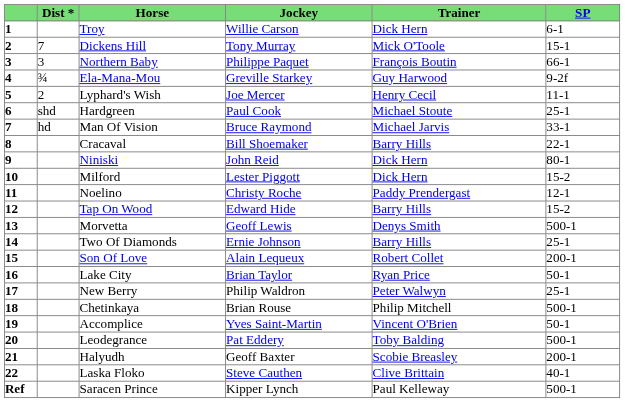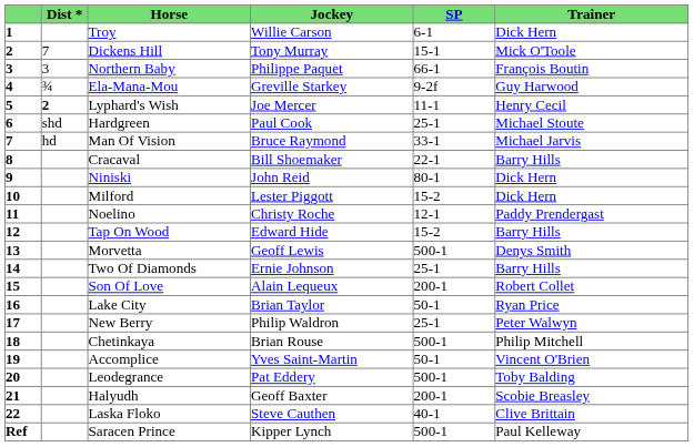 <table border="1" cellpadding="0" style="border-collapse: collapse; font-size:90%">
 <tr bgcolor="#77dd77" align="center">
 <td width="35px"></td>
 <td width="45px"><strong>Dist *</strong></td>
 <td width="160px"><strong>Horse</strong></td>
 <td width="160px"><strong>Jockey</strong></td>
+<td width="80px"><strong><a href='#'>SP</a></strong></td>
 <td width="190px"><strong>Trainer</strong></td>
-<td width="80px"><strong><a href='#'>SP</a></strong></td>
 </tr>
 <tr>
 <td><strong>1</strong></td>
 <td></td>
 <td><a href='#'>Troy</a></td>
 <td><a href='#'>Willie Carson</a></td>
+<td>6-1</td>
 <td><a href='#'>Dick Hern</a></td>
-<td>6-1</td>
 </tr>
 <tr>
 <td><strong>2</strong></td>
 <td>7</td>
 <td><a href='#'>Dickens Hill</a></td>
 <td><a href='#'>Tony Murray</a></td>
+<td>15-1</td>
 <td><a href='#'>Mick O'Toole</a></td>
-<td>15-1</td>
 </tr>
 <tr>
 <td><strong>3</strong></td>
 <td>3</td>
 <td><a href='#'>Northern Baby</a></td>
 <td><a href='#'>Philippe Paquet</a></td>
+<td>66-1</td>
 <td><a href='#'>François Boutin</a></td>
-<td>66-1</td>
 </tr>
 <tr>
 <td><strong>4</strong></td>
 <td>¾</td>
 <td><a href='#'>Ela-Mana-Mou</a></td>
 <td><a href='#'>Greville Starkey</a></td>
+<td>9-2f</td>
 <td><a href='#'>Guy Harwood</a></td>
-<td>9-2f</td>
 </tr>
 <tr>
 <td><strong>5</strong></td>
-<td>2</td>
+<td><strong>2</strong></td>
 <td>Lyphard's Wish</td>
 <td><a href='#'>Joe Mercer</a></td>
+<td>11-1</td>
 <td><a href='#'>Henry Cecil</a></td>
-<td>11-1</td>
 </tr>
 <tr>
 <td><strong>6</strong></td>
 <td>shd</td>
 <td>Hardgreen</td>
 <td><a href='#'>Paul Cook</a></td>
+<td>25-1</td>
 <td><a href='#'>Michael Stoute</a></td>
-<td>25-1</td>
 </tr>
 <tr>
 <td><strong>7</strong></td>
 <td>hd</td>
 <td>Man Of Vision</td>
 <td><a href='#'>Bruce Raymond</a></td>
+<td>33-1</td>
 <td><a href='#'>Michael Jarvis</a></td>
-<td>33-1</td>
 </tr>
 <tr>
 <td><strong>8</strong></td>
 <td></td>
 <td>Cracaval</td>
 <td><a href='#'>Bill Shoemaker</a></td>
+<td>22-1</td>
 <td><a href='#'>Barry Hills</a></td>
-<td>22-1</td>
 </tr>
 <tr>
 <td><strong>9</strong></td>
 <td></td>
 <td><a href='#'>Niniski</a></td>
 <td><a href='#'>John Reid</a></td>
+<td>80-1</td>
 <td><a href='#'>Dick Hern</a></td>
-<td>80-1</td>
 </tr>
 <tr>
 <td><strong>10</strong></td>
 <td></td>
 <td>Milford</td>
 <td><a href='#'>Lester Piggott</a></td>
+<td>15-2</td>
 <td><a href='#'>Dick Hern</a></td>
-<td>15-2</td>
 </tr>
 <tr>
 <td><strong>11</strong></td>
 <td></td>
 <td>Noelino</td>
 <td><a href='#'>Christy Roche</a></td>
+<td>12-1</td>
 <td><a href='#'>Paddy Prendergast</a></td>
-<td>12-1</td>
 </tr>
 <tr>
 <td><strong>12</strong></td>
 <td></td>
 <td><a href='#'>Tap On Wood</a></td>
 <td><a href='#'>Edward Hide</a></td>
+<td>15-2</td>
 <td><a href='#'>Barry Hills</a></td>
-<td>15-2</td>
 </tr>
 <tr>
 <td><strong>13</strong></td>
 <td></td>
 <td>Morvetta</td>
 <td><a href='#'>Geoff Lewis</a></td>
+<td>500-1</td>
 <td><a href='#'>Denys Smith</a></td>
-<td>500-1</td>
 </tr>
 <tr>
 <td><strong>14</strong></td>
 <td></td>
 <td>Two Of Diamonds</td>
 <td><a href='#'>Ernie Johnson</a></td>
+<td>25-1</td>
 <td><a href='#'>Barry Hills</a></td>
-<td>25-1</td>
 </tr>
 <tr>
 <td><strong>15</strong></td>
 <td></td>
 <td><a href='#'>Son Of Love</a></td>
 <td><a href='#'>Alain Lequeux</a></td>
+<td>200-1</td>
 <td><a href='#'>Robert Collet</a></td>
-<td>200-1</td>
 </tr>
 <tr>
 <td><strong>16</strong></td>
 <td></td>
 <td>Lake City</td>
 <td><a href='#'>Brian Taylor</a></td>
+<td>50-1</td>
 <td><a href='#'>Ryan Price</a></td>
-<td>50-1</td>
 </tr>
 <tr>
 <td><strong>17</strong></td>
 <td></td>
 <td>New Berry</td>
 <td>Philip Waldron</td>
+<td>25-1</td>
 <td><a href='#'>Peter Walwyn</a></td>
-<td>25-1</td>
 </tr>
 <tr>
 <td><strong>18</strong></td>
 <td></td>
 <td>Chetinkaya</td>
 <td>Brian Rouse</td>
+<td>500-1</td>
 <td>Philip Mitchell</td>
-<td>500-1</td>
 </tr>
 <tr>
 <td><strong>19</strong></td>
 <td></td>
 <td>Accomplice</td>
 <td><a href='#'>Yves Saint-Martin</a></td>
+<td>50-1</td>
 <td><a href='#'>Vincent O'Brien</a></td>
-<td>50-1</td>
 </tr>
 <tr>
 <td><strong>20</strong></td>
 <td></td>
 <td>Leodegrance</td>
 <td><a href='#'>Pat Eddery</a></td>
+<td>500-1</td>
 <td><a href='#'>Toby Balding</a></td>
-<td>500-1</td>
 </tr>
 <tr>
 <td><strong>21</strong></td>
 <td></td>
 <td>Halyudh</td>
 <td>Geoff Baxter</td>
+<td>200-1</td>
 <td><a href='#'>Scobie Breasley</a></td>
-<td>200-1</td>
 </tr>
 <tr>
 <td><strong>22</strong></td>
 <td></td>
 <td>Laska Floko</td>
 <td><a href='#'>Steve Cauthen</a></td>
+<td>40-1</td>
 <td><a href='#'>Clive Brittain</a></td>
-<td>40-1</td>
 </tr>
 <tr>
 <td><strong>Ref</strong></td>
 <td></td>
 <td>Saracen Prince</td>
 <td>Kipper Lynch</td>
+<td>500-1</td>
 <td>Paul Kelleway</td>
-<td>500-1</td>
 </tr>
 </table>
